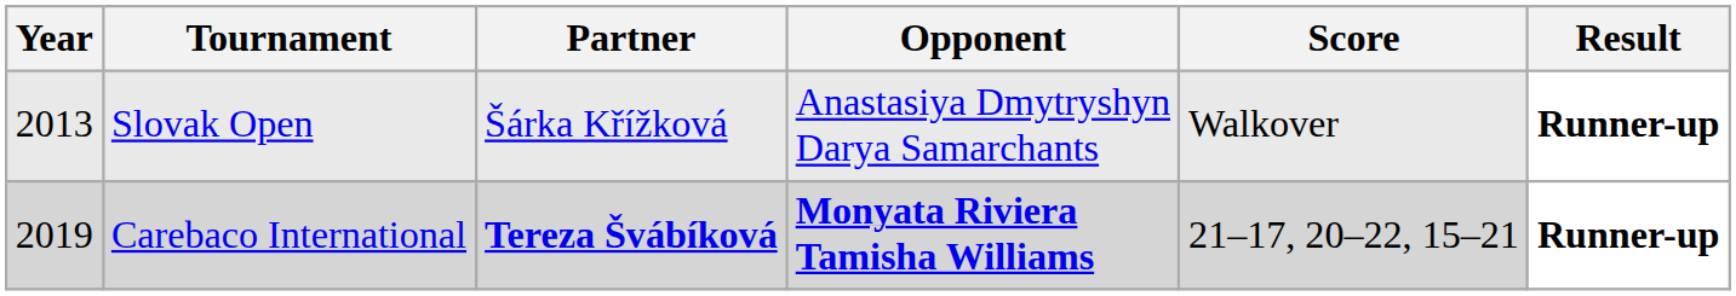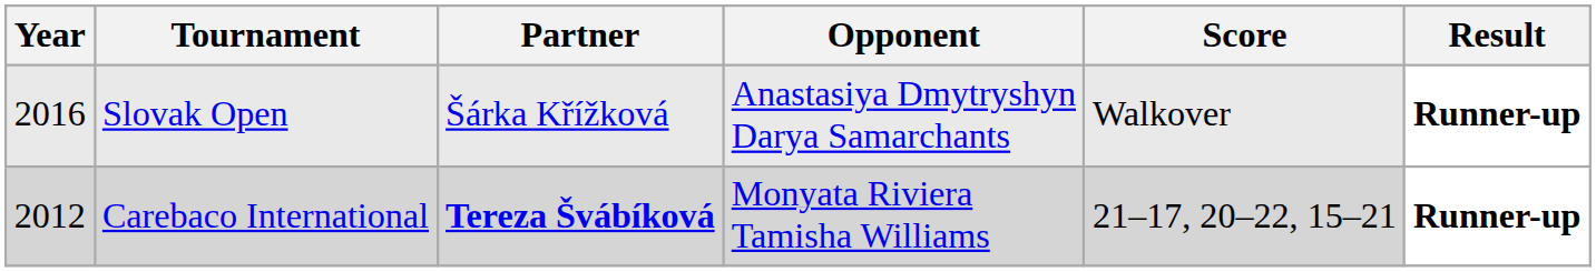 <table class="sortable wikitable" style="font-size: 90%;">
 <tr>
 <th>Year</th>
 <th>Tournament</th>
 <th>Partner</th>
 <th>Opponent</th>
 <th>Score</th>
 <th>Result</th>
 </tr>
 <tr style="background:#E9E9E9">
-<td align="center">2013</td>
+<td align="center">2016</td>
 <td align="left"><a href='#'>Slovak Open</a></td>
 <td align="left"> <a href='#'>Šárka Křížková</a></td>
 <td align="left"> <a href='#'>Anastasiya Dmytryshyn</a><br> <a href='#'>Darya Samarchants</a></td>
 <td align="left">Walkover</td>
 <td style="text-align:left; background:white"> <strong>Runner-up</strong></td>
 </tr>
 <tr style="background:#D5D5D5">
-<td align="center">2019</td>
+<td align="center">2012</td>
 <td align="left"><a href='#'>Carebaco International</a></td>
 <td align="left"><strong> <a href='#'>Tereza Švábíková</a></strong></td>
-<td align="left"><strong> <a href='#'>Monyata Riviera</a><br> <a href='#'>Tamisha Williams</a></strong></td>
+<td align="left"> <a href='#'>Monyata Riviera</a><br> <a href='#'>Tamisha Williams</a></td>
 <td align="left">21–17, 20–22, 15–21</td>
 <td style="text-align:left; background:white"> <strong>Runner-up</strong></td>
 </tr>
 </table>
